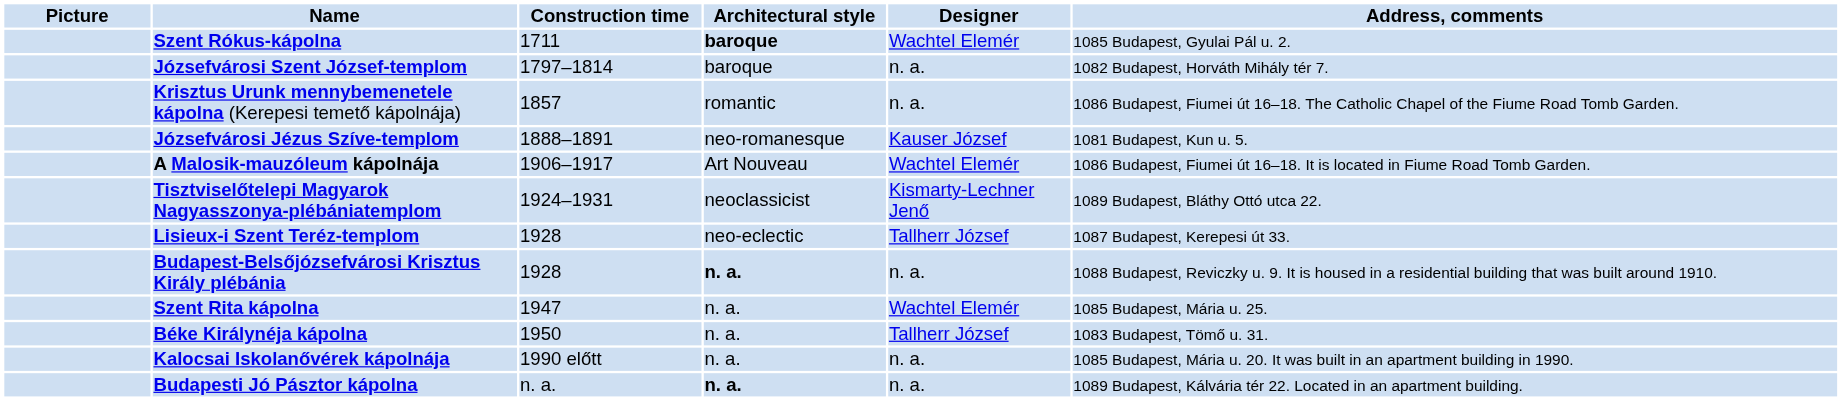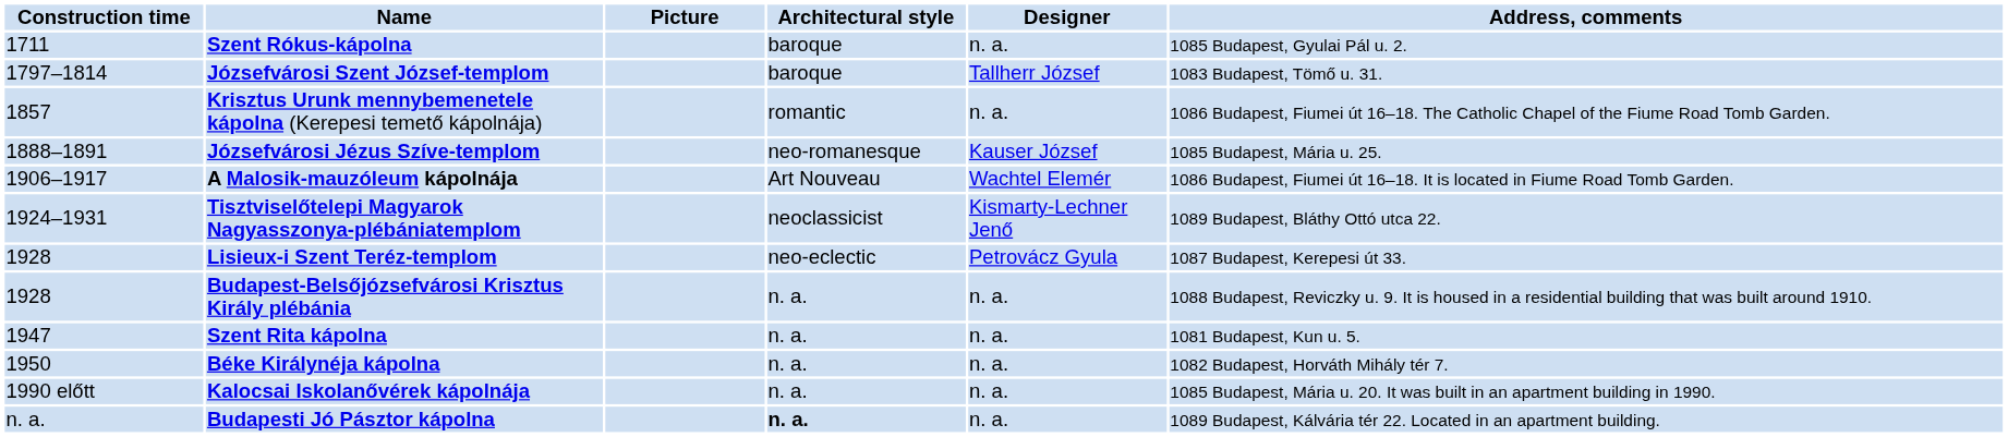 <table width="100%">
 <tr>
+<th bgcolor="#CEDFF2" width="10%">Construction time</th>
+<th bgcolor="#CEDFF2" width="20%">Name</th>
 <th bgcolor="#CEDFF2" width="8%">Picture</th>
-<th bgcolor="#CEDFF2" width="20%">Name</th>
-<th bgcolor="#CEDFF2" width="10%">Construction time</th>
 <th bgcolor="#CEDFF2" width="10%">Architectural style</th>
 <th bgcolor="#CEDFF2" width="10%">Designer</th>
 <th bgcolor="#CEDFF2" width="42%">Address, comments</th>
 </tr>
 <tr>
+<td bgcolor="#CEDFF2">1711</td>
+<td bgcolor="#CEDFF2"><strong><a href='#'>Szent Rókus-kápolna</a></strong></td>
 <td bgcolor="#CEDFF2"></td>
-<td bgcolor="#CEDFF2"><strong><a href='#'>Szent Rókus-kápolna</a></strong></td>
-<td bgcolor="#CEDFF2">1711</td>
-<td bgcolor="#CEDFF2"><strong>baroque</strong></td>
-<td bgcolor="#CEDFF2"><a href='#'>Wachtel Elemér</a></td>
+<td bgcolor="#CEDFF2">baroque</td>
+<td bgcolor="#CEDFF2">n. a.</td>
 <td bgcolor="#CEDFF2"><small>1085 Budapest, Gyulai Pál u. 2. </small></td>
 </tr>
 <tr>
+<td bgcolor="#CEDFF2">1797–1814</td>
+<td bgcolor="#CEDFF2"><strong><a href='#'>Józsefvárosi Szent József-templom</a></strong></td>
 <td bgcolor="#CEDFF2"></td>
-<td bgcolor="#CEDFF2"><strong><a href='#'>Józsefvárosi Szent József-templom</a></strong></td>
-<td bgcolor="#CEDFF2">1797–1814</td>
 <td bgcolor="#CEDFF2">baroque</td>
-<td bgcolor="#CEDFF2">n. a.</td>
-<td bgcolor="#CEDFF2"><small>1082 Budapest, Horváth Mihály tér 7. </small></td>
+<td bgcolor="#CEDFF2"><a href='#'>Tallherr József</a></td>
+<td bgcolor="#CEDFF2"><small>1083 Budapest, Tömő u. 31. </small></td>
 </tr>
 <tr>
+<td bgcolor="#CEDFF2">1857</td>
+<td bgcolor="#CEDFF2"><strong><a href='#'>Krisztus Urunk mennybemenetele kápolna</a></strong> (Kerepesi temető kápolnája)</td>
 <td bgcolor="#CEDFF2"></td>
-<td bgcolor="#CEDFF2"><strong><a href='#'>Krisztus Urunk mennybemenetele kápolna</a></strong> (Kerepesi temető kápolnája)</td>
-<td bgcolor="#CEDFF2">1857</td>
 <td bgcolor="#CEDFF2">romantic</td>
 <td bgcolor="#CEDFF2">n. a.</td>
 <td bgcolor="#CEDFF2"><small>1086 Budapest, Fiumei út 16–18. The Catholic Chapel of the Fiume Road Tomb Garden.</small></td>
 </tr>
 <tr>
+<td bgcolor="#CEDFF2">1888–1891</td>
+<td bgcolor="#CEDFF2"><strong><a href='#'>Józsefvárosi Jézus Szíve-templom</a></strong></td>
 <td bgcolor="#CEDFF2"></td>
-<td bgcolor="#CEDFF2"><strong><a href='#'>Józsefvárosi Jézus Szíve-templom</a></strong></td>
-<td bgcolor="#CEDFF2">1888–1891</td>
 <td bgcolor="#CEDFF2">neo-romanesque</td>
 <td bgcolor="#CEDFF2"><a href='#'>Kauser József</a></td>
-<td bgcolor="#CEDFF2"><small>1081 Budapest, Kun u. 5. </small></td>
+<td bgcolor="#CEDFF2"><small>1085 Budapest, Mária u. 25. </small></td>
 </tr>
 <tr>
+<td bgcolor="#CEDFF2">1906–1917</td>
+<td bgcolor="#CEDFF2"><strong>A <a href='#'>Malosik-mauzóleum</a> kápolnája</strong></td>
 <td bgcolor="#CEDFF2"></td>
-<td bgcolor="#CEDFF2"><strong>A <a href='#'>Malosik-mauzóleum</a> kápolnája</strong></td>
-<td bgcolor="#CEDFF2">1906–1917</td>
 <td bgcolor="#CEDFF2">Art Nouveau</td>
 <td bgcolor="#CEDFF2"><a href='#'>Wachtel Elemér</a></td>
 <td bgcolor="#CEDFF2"><small>1086 Budapest, Fiumei út 16–18. It is located in Fiume Road Tomb Garden. </small></td>
 </tr>
 <tr>
+<td bgcolor="#CEDFF2">1924–1931</td>
+<td bgcolor="#CEDFF2"><strong><a href='#'>Tisztviselőtelepi Magyarok Nagyasszonya-plébániatemplom</a></strong></td>
 <td bgcolor="#CEDFF2"></td>
-<td bgcolor="#CEDFF2"><strong><a href='#'>Tisztviselőtelepi Magyarok Nagyasszonya-plébániatemplom</a></strong></td>
-<td bgcolor="#CEDFF2">1924–1931</td>
 <td bgcolor="#CEDFF2">neoclassicist</td>
 <td bgcolor="#CEDFF2"><a href='#'>Kismarty-Lechner Jenő</a></td>
 <td bgcolor="#CEDFF2"><small>1089 Budapest, Bláthy Ottó utca 22. </small></td>
 </tr>
 <tr>
+<td bgcolor="#CEDFF2">1928</td>
+<td bgcolor="#CEDFF2"><strong><a href='#'>Lisieux-i Szent Teréz-templom</a></strong></td>
 <td bgcolor="#CEDFF2"></td>
-<td bgcolor="#CEDFF2"><strong><a href='#'>Lisieux-i Szent Teréz-templom</a></strong></td>
-<td bgcolor="#CEDFF2">1928</td>
 <td bgcolor="#CEDFF2">neo-eclectic</td>
-<td bgcolor="#CEDFF2"><a href='#'>Tallherr József</a></td>
+<td bgcolor="#CEDFF2"><a href='#'>Petrovácz Gyula</a></td>
 <td bgcolor="#CEDFF2"><small>1087 Budapest, Kerepesi út 33. </small></td>
 </tr>
 <tr>
+<td bgcolor="#CEDFF2">1928</td>
+<td bgcolor="#CEDFF2"><strong><a href='#'>Budapest-Belsőjózsefvárosi Krisztus Király plébánia</a></strong></td>
 <td bgcolor="#CEDFF2"></td>
-<td bgcolor="#CEDFF2"><strong><a href='#'>Budapest-Belsőjózsefvárosi Krisztus Király plébánia</a></strong></td>
-<td bgcolor="#CEDFF2">1928</td>
-<td bgcolor="#CEDFF2"><strong>n. a.</strong></td>
+<td bgcolor="#CEDFF2">n. a.</td>
 <td bgcolor="#CEDFF2">n. a.</td>
 <td bgcolor="#CEDFF2"><small>1088 Budapest, Reviczky u. 9. It is housed in a residential building that was built around 1910.</small></td>
 </tr>
 <tr>
+<td bgcolor="#CEDFF2">1947</td>
+<td bgcolor="#CEDFF2"><strong><a href='#'>Szent Rita kápolna</a></strong></td>
 <td bgcolor="#CEDFF2"></td>
-<td bgcolor="#CEDFF2"><strong><a href='#'>Szent Rita kápolna</a></strong></td>
-<td bgcolor="#CEDFF2">1947</td>
 <td bgcolor="#CEDFF2">n. a.</td>
-<td bgcolor="#CEDFF2"><a href='#'>Wachtel Elemér</a></td>
-<td bgcolor="#CEDFF2"><small>1085 Budapest, Mária u. 25. </small></td>
+<td bgcolor="#CEDFF2">n. a.</td>
+<td bgcolor="#CEDFF2"><small>1081 Budapest, Kun u. 5. </small></td>
 </tr>
 <tr>
+<td bgcolor="#CEDFF2">1950</td>
+<td bgcolor="#CEDFF2"><strong><a href='#'>Béke Királynéja kápolna</a></strong></td>
 <td bgcolor="#CEDFF2"></td>
-<td bgcolor="#CEDFF2"><strong><a href='#'>Béke Királynéja kápolna</a></strong></td>
-<td bgcolor="#CEDFF2">1950</td>
 <td bgcolor="#CEDFF2">n. a.</td>
-<td bgcolor="#CEDFF2"><a href='#'>Tallherr József</a></td>
-<td bgcolor="#CEDFF2"><small>1083 Budapest, Tömő u. 31. </small></td>
+<td bgcolor="#CEDFF2">n. a.</td>
+<td bgcolor="#CEDFF2"><small>1082 Budapest, Horváth Mihály tér 7. </small></td>
 </tr>
 <tr>
+<td bgcolor="#CEDFF2">1990 előtt</td>
+<td bgcolor="#CEDFF2"><strong><a href='#'>Kalocsai Iskolanővérek kápolnája</a></strong></td>
 <td bgcolor="#CEDFF2"></td>
-<td bgcolor="#CEDFF2"><strong><a href='#'>Kalocsai Iskolanővérek kápolnája</a></strong></td>
-<td bgcolor="#CEDFF2">1990 előtt</td>
 <td bgcolor="#CEDFF2">n. a.</td>
 <td bgcolor="#CEDFF2">n. a.</td>
 <td bgcolor="#CEDFF2"><small>1085 Budapest, Mária u. 20. It was built in an apartment building in 1990. </small></td>
 </tr>
 <tr>
+<td bgcolor="#CEDFF2">n. a.</td>
+<td bgcolor="#CEDFF2"><strong><a href='#'>Budapesti Jó Pásztor kápolna</a></strong></td>
 <td bgcolor="#CEDFF2"></td>
-<td bgcolor="#CEDFF2"><strong><a href='#'>Budapesti Jó Pásztor kápolna</a></strong></td>
-<td bgcolor="#CEDFF2">n. a.</td>
 <td bgcolor="#CEDFF2"><strong>n. a.</strong></td>
 <td bgcolor="#CEDFF2">n. a.</td>
 <td bgcolor="#CEDFF2"><small>1089 Budapest, Kálvária tér 22. Located in an apartment building.</small></td>
 </tr>
 </table>
